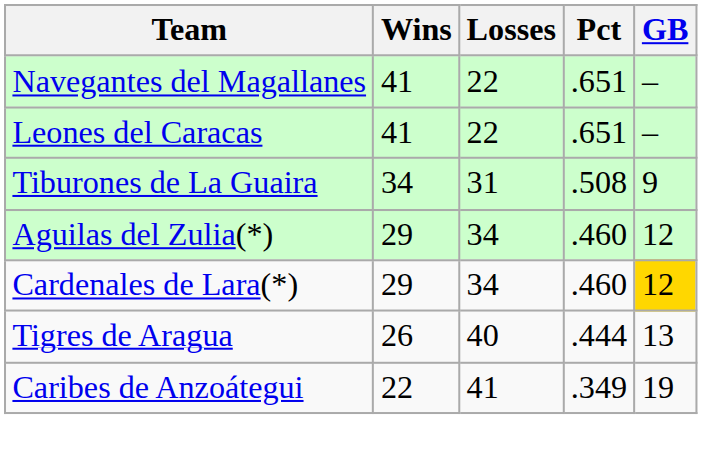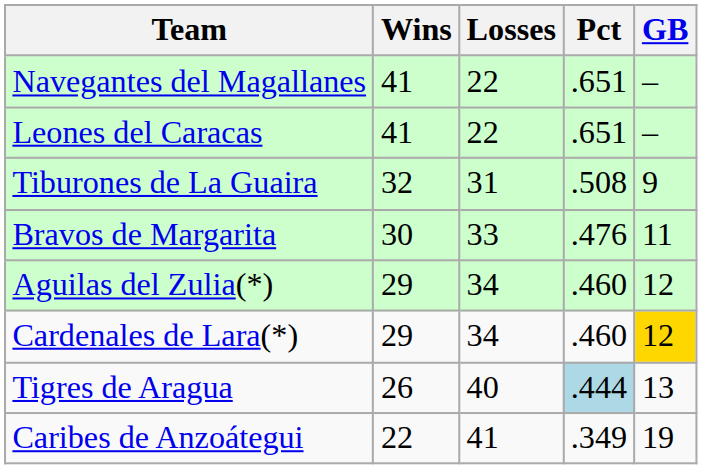 <table class="wikitable">
 <tr>
 <th>Team</th>
 <th>Wins</th>
 <th>Losses</th>
 <th>Pct</th>
 <th><a href='#'>GB</a></th>
 </tr>
 <tr style="background:#ccffcc;">
 <td><a href='#'>Navegantes del Magallanes</a></td>
 <td>41</td>
 <td>22</td>
 <td>.651</td>
 <td>–</td>
 </tr>
 <tr style="background:#ccffcc;">
 <td><a href='#'>Leones del Caracas</a></td>
 <td>41</td>
 <td>22</td>
 <td>.651</td>
 <td>–</td>
 </tr>
 <tr style="background:#ccffcc;">
 <td><a href='#'>Tiburones de La Guaira</a></td>
-<td>34</td>
+<td>32</td>
 <td>31</td>
 <td>.508</td>
 <td>9</td>
+</tr>
+<tr style="background:#ccffcc;">
+<td><a href='#'>Bravos de Margarita</a></td>
+<td>30</td>
+<td>33</td>
+<td>.476</td>
+<td>11</td>
 </tr>
 <tr style="background:#ccffcc;">
 <td><a href='#'>Aguilas del Zulia</a>(*)</td>
 <td>29</td>
 <td>34</td>
 <td>.460</td>
 <td>12</td>
 </tr>
 <tr>
 <td><a href='#'>Cardenales de Lara</a>(*)</td>
 <td>29</td>
 <td>34</td>
 <td>.460</td>
 <td style="background: gold;">12</td>
 </tr>
 <tr>
 <td><a href='#'>Tigres de Aragua</a></td>
 <td>26</td>
 <td>40</td>
-<td>.444</td>
+<td style="background: lightblue;">.444</td>
 <td>13</td>
 </tr>
 <tr>
 <td><a href='#'>Caribes de Anzoátegui</a></td>
 <td>22</td>
 <td>41</td>
 <td>.349</td>
 <td>19</td>
 </tr>
 </table>
